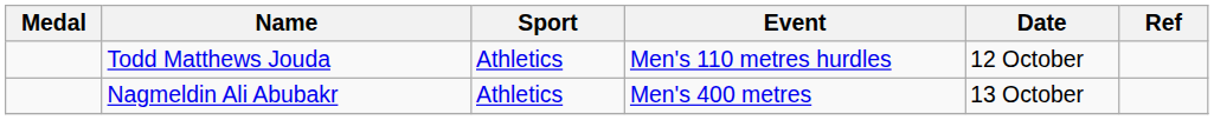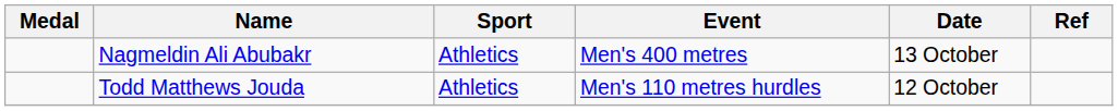 <table class="wikitable sortable" style="font-size:100%">
 <tr>
 <th width="60">Medal</th>
 <th width="250">Name</th>
 <th width="100">Sport</th>
 <th width="230">Event</th>
 <th width="100">Date</th>
 <th width="55">Ref</th>
 </tr>
 <tr>
 <td></td>
+<td><a href='#'>Nagmeldin Ali Abubakr</a></td>
+<td><a href='#'>Athletics</a></td>
+<td><a href='#'>Men's 400 metres</a></td>
+<td>13 October</td>
+<td></td>
+</tr>
+<tr>
+<td></td>
 <td><a href='#'>Todd Matthews Jouda</a></td>
 <td><a href='#'>Athletics</a></td>
 <td><a href='#'>Men's 110 metres hurdles</a></td>
 <td>12 October</td>
 <td></td>
 </tr>
 <tr>
-<td></td>
-<td><a href='#'>Nagmeldin Ali Abubakr</a></td>
-<td><a href='#'>Athletics</a></td>
-<td><a href='#'>Men's 400 metres</a></td>
-<td>13 October</td>
-<td></td>
-</tr>
-<tr>
 </tr>
 </table>
